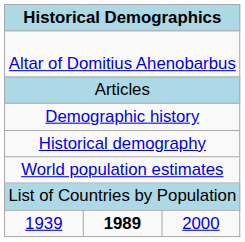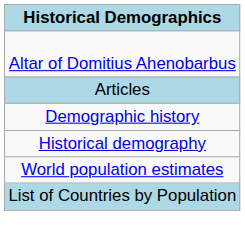 <table class="wikitable floatright">
 <tr>
 <th colspan="3" style="background:lightblue;width:200px;font-size:100%">Historical Demographics</th>
 </tr>
 <tr>
 <td colspan="3" style="text-align:center;font-size:100%"><br><a href='#'>Altar of Domitius Ahenobarbus</a></td>
 </tr>
 <tr>
 <td colspan="3" style="background:lightblue;text-align:center;font-size:100%">Articles</td>
 </tr>
 <tr>
 <td colspan="3" style="text-align:center;font-size:100%"><a href='#'>Demographic history</a></td>
 </tr>
 <tr>
 <td colspan="3" style="text-align:center;font-size:100%"><a href='#'>Historical demography</a></td>
 </tr>
 <tr>
 <td colspan="3" style="text-align:center;font-size:100%"><a href='#'>World population estimates</a></td>
 </tr>
 <tr>
 <td colspan="3" style="background:lightblue;text-align:center;font-size:100%">List of Countries by Population</td>
 </tr>
-<tr>
-<td style="text-align:center; font-size:100%;"><a href='#'>1939</a></td>
-<td style="text-align:center;font-size:100%"><strong>1989</strong></td>
-<td style="text-align:center;font-size:100%"><a href='#'>2000</a></td>
-</tr>
 </table>
